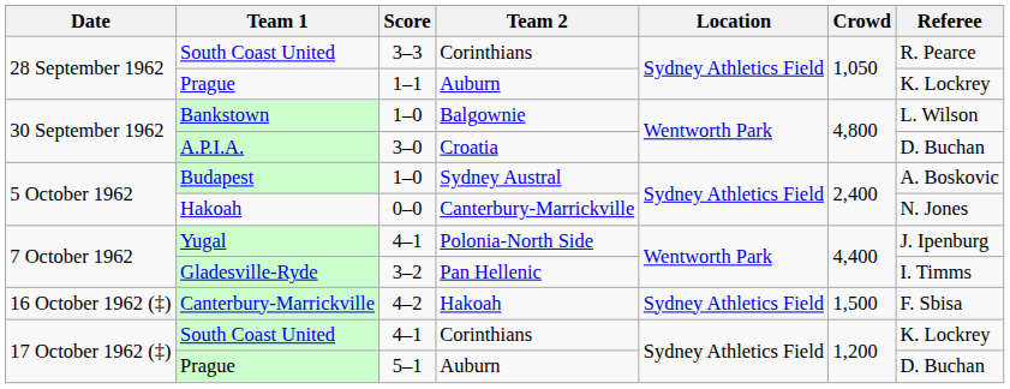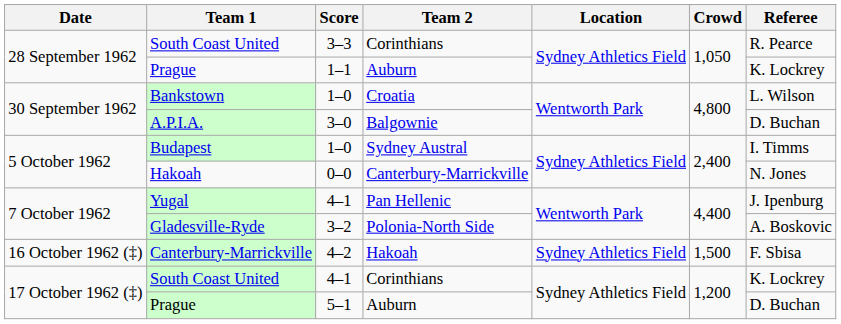 <table class="wikitable">
 <tr>
 <th>Date</th>
 <th>Team 1 </th>
 <th>Score</th>
 <th>Team 2 </th>
 <th>Location</th>
 <th>Crowd</th>
 <th>Referee</th>
 </tr>
 <tr>
 <td rowspan=2>28 September 1962</td>
 <td><a href='#'>South Coast United</a> </td>
 <td align=center>3–3</td>
 <td>Corinthians </td>
 <td rowspan=2><a href='#'>Sydney Athletics Field</a></td>
 <td rowspan=2>1,050</td>
 <td>R. Pearce</td>
 </tr>
 <tr>
 <td><a href='#'>Prague</a> </td>
 <td align=center>1–1</td>
 <td><a href='#'>Auburn</a> </td>
 <td>K. Lockrey</td>
 </tr>
 <tr>
 <td rowspan=2>30 September 1962</td>
 <td bgcolor=#cfc><a href='#'>Bankstown</a> </td>
 <td align=center>1–0</td>
-<td><a href='#'>Balgownie</a> </td>
+<td><a href='#'>Croatia</a> </td>
 <td rowspan=2><a href='#'>Wentworth Park</a></td>
 <td rowspan=2>4,800</td>
 <td>L. Wilson</td>
 </tr>
 <tr>
 <td bgcolor=#cfc><a href='#'>A.P.I.A.</a> </td>
 <td align=center>3–0</td>
-<td><a href='#'>Croatia</a> </td>
+<td><a href='#'>Balgownie</a> </td>
 <td>D. Buchan</td>
 </tr>
 <tr>
 <td rowspan=2>5 October 1962</td>
 <td bgcolor=#cfc><a href='#'>Budapest</a> </td>
 <td align=center>1–0</td>
 <td><a href='#'>Sydney Austral</a> </td>
 <td rowspan=2><a href='#'>Sydney Athletics Field</a></td>
 <td rowspan=2>2,400</td>
-<td>A. Boskovic</td>
+<td>I. Timms</td>
 </tr>
 <tr>
 <td><a href='#'>Hakoah</a> </td>
 <td align=center>0–0</td>
 <td><a href='#'>Canterbury-Marrickville</a> </td>
 <td>N. Jones</td>
 </tr>
 <tr>
 <td rowspan=2>7 October 1962</td>
 <td bgcolor=#CFC><a href='#'>Yugal</a> </td>
 <td align=center>4–1</td>
-<td><a href='#'>Polonia-North Side</a> </td>
+<td><a href='#'>Pan Hellenic</a> </td>
 <td rowspan=2><a href='#'>Wentworth Park</a></td>
 <td rowspan=2>4,400</td>
 <td>J. Ipenburg</td>
 </tr>
 <tr>
 <td bgcolor=#cfc><a href='#'>Gladesville-Ryde</a> </td>
 <td align=center>3–2</td>
-<td><a href='#'>Pan Hellenic</a> </td>
-<td>I. Timms</td>
+<td><a href='#'>Polonia-North Side</a> </td>
+<td>A. Boskovic</td>
 </tr>
 <tr>
 <td>16 October 1962 (‡)</td>
 <td bgcolor=#cfc><a href='#'>Canterbury-Marrickville</a> </td>
 <td align=center>4–2</td>
 <td><a href='#'>Hakoah</a> </td>
 <td><a href='#'>Sydney Athletics Field</a></td>
 <td>1,500</td>
 <td>F. Sbisa</td>
 </tr>
 <tr>
 <td rowspan=2>17 October 1962 (‡)</td>
 <td bgcolor=#cfc><a href='#'>South Coast United</a> </td>
 <td align=center>4–1</td>
 <td>Corinthians </td>
 <td rowspan=2>Sydney Athletics Field</td>
 <td rowspan=2>1,200</td>
 <td>K. Lockrey</td>
 </tr>
 <tr>
 <td bgcolor=#cfc>Prague </td>
 <td align=center>5–1</td>
 <td>Auburn </td>
 <td>D. Buchan</td>
 </tr>
 </table>
